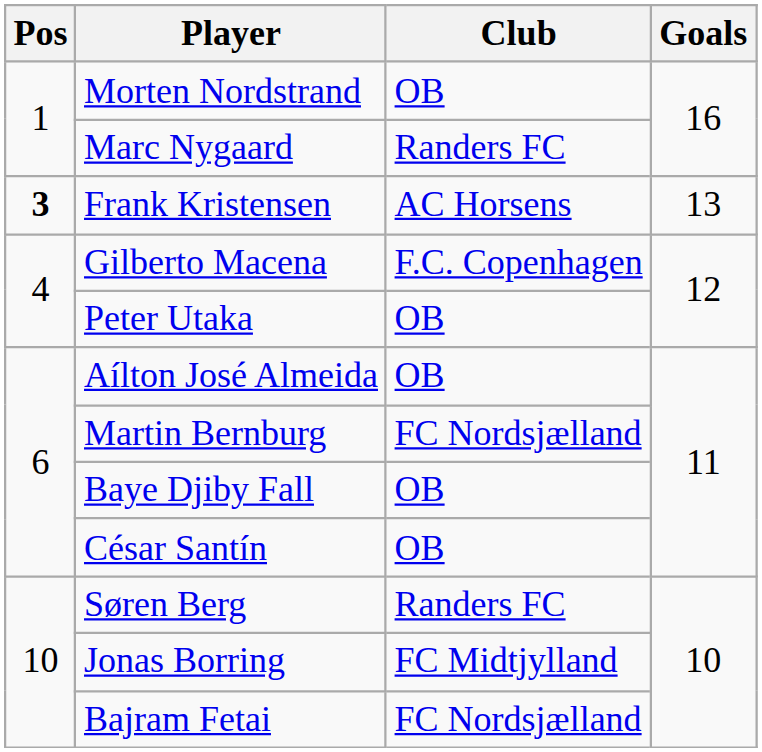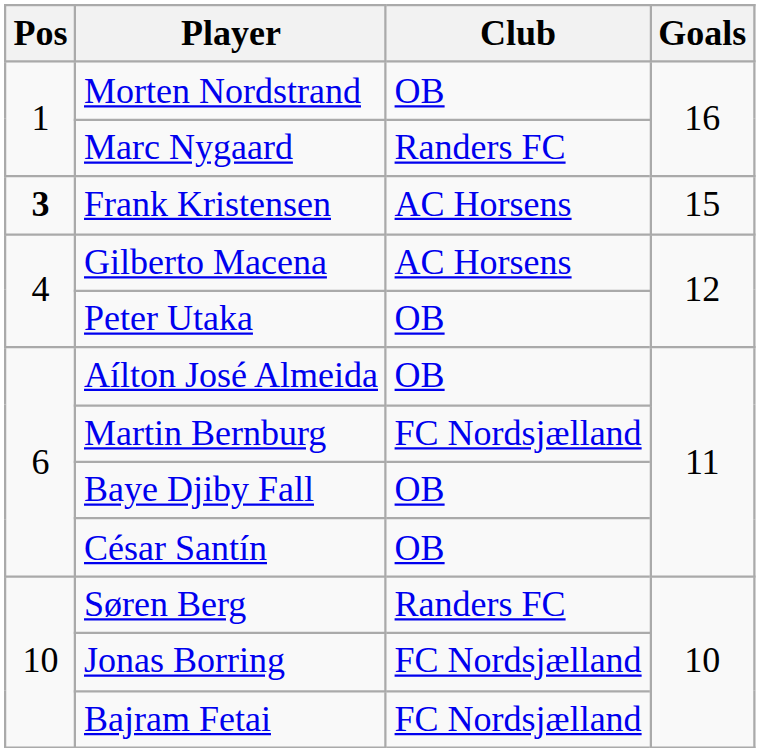 <table class="wikitable" style="text-align: center;">
 <tr>
 <th>Pos</th>
 <th>Player</th>
 <th>Club</th>
 <th>Goals</th>
 </tr>
 <tr>
 <td rowspan="2">1</td>
 <td style="text-align:left;"> <a href='#'>Morten Nordstrand</a></td>
 <td style="text-align:left;"><a href='#'>OB</a></td>
 <td rowspan="2">16</td>
 </tr>
 <tr>
 <td style="text-align:left;"> <a href='#'>Marc Nygaard</a></td>
 <td style="text-align:left;"><a href='#'>Randers FC</a></td>
 </tr>
 <tr>
 <td><strong>3</strong></td>
 <td style="text-align:left;"> <a href='#'>Frank Kristensen</a></td>
 <td style="text-align:left;"><a href='#'>AC Horsens</a></td>
-<td>13</td>
+<td>15</td>
 </tr>
 <tr>
 <td rowspan="2">4</td>
 <td style="text-align:left;"> <a href='#'>Gilberto Macena</a></td>
-<td style="text-align:left;"><a href='#'>F.C. Copenhagen</a></td>
+<td style="text-align:left;"><a href='#'>AC Horsens</a></td>
 <td rowspan="2">12</td>
 </tr>
 <tr>
 <td style="text-align:left;"> <a href='#'>Peter Utaka</a></td>
 <td style="text-align:left;"><a href='#'>OB</a></td>
 </tr>
 <tr>
 <td rowspan="4">6</td>
 <td style="text-align:left;"> <a href='#'>Aílton José Almeida</a></td>
 <td style="text-align:left;"><a href='#'>OB</a></td>
 <td rowspan="4">11</td>
 </tr>
 <tr>
 <td style="text-align:left;"> <a href='#'>Martin Bernburg</a></td>
 <td style="text-align:left;"><a href='#'>FC Nordsjælland</a></td>
 </tr>
 <tr>
 <td style="text-align:left;"> <a href='#'>Baye Djiby Fall</a></td>
 <td style="text-align:left;"><a href='#'>OB</a></td>
 </tr>
 <tr>
 <td style="text-align:left;"> <a href='#'>César Santín</a></td>
 <td style="text-align:left;"><a href='#'>OB</a></td>
 </tr>
 <tr>
 <td rowspan="3">10</td>
 <td style="text-align:left;"> <a href='#'>Søren Berg</a></td>
 <td style="text-align:left;"><a href='#'>Randers FC</a></td>
 <td rowspan="3">10</td>
 </tr>
 <tr>
 <td style="text-align:left;"> <a href='#'>Jonas Borring</a></td>
-<td style="text-align:left;"><a href='#'>FC Midtjylland</a></td>
+<td style="text-align:left;"><a href='#'>FC Nordsjælland</a></td>
 </tr>
 <tr>
 <td style="text-align:left;"> <a href='#'>Bajram Fetai</a></td>
 <td style="text-align:left;"><a href='#'>FC Nordsjælland</a></td>
 </tr>
 </table>
